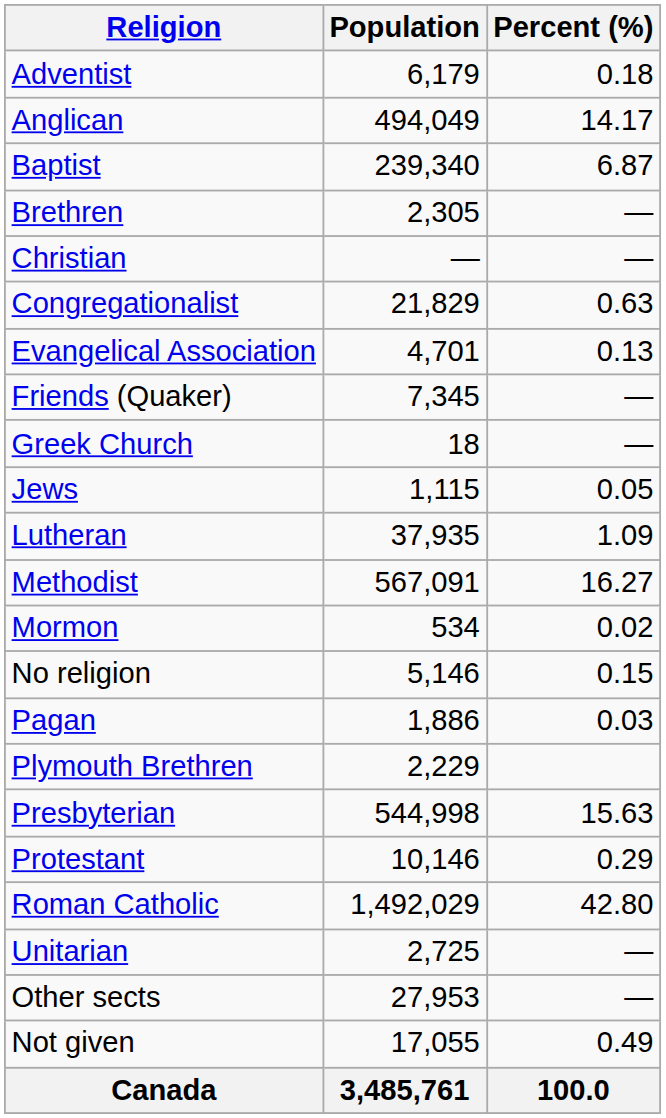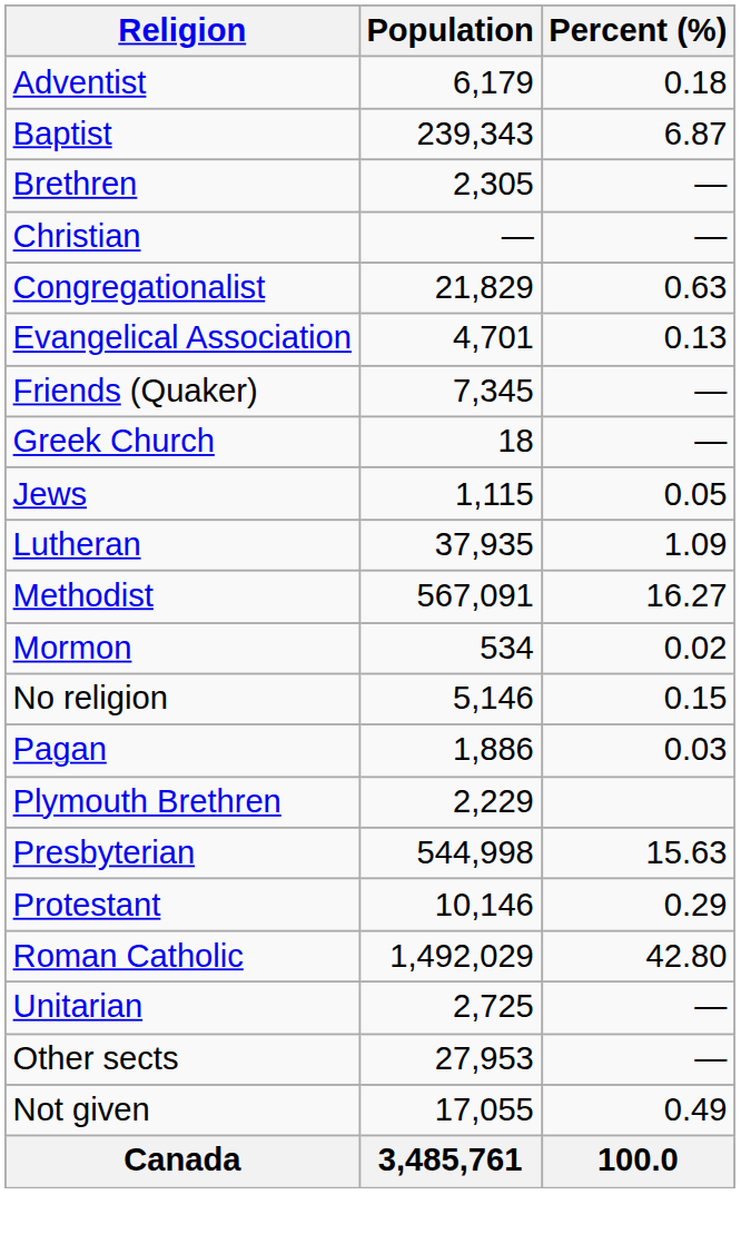 <table class="wikitable sortable" style="text-align:right">
 <tr>
 <th><a href='#'>Religion</a></th>
 <th>Population<br></th>
 <th>Percent (%)</th>
 </tr>
 <tr>
 <td align=left><a href='#'>Adventist</a></td>
 <td>6,179</td>
 <td>0.18</td>
 </tr>
 <tr>
-<td align=left><a href='#'>Anglican</a></td>
-<td>494,049</td>
-<td>14.17</td>
-</tr>
-<tr>
 <td align=left><a href='#'>Baptist</a></td>
-<td>239,340</td>
+<td>239,343</td>
 <td>6.87</td>
 </tr>
 <tr>
 <td align=left><a href='#'>Brethren</a></td>
 <td>2,305</td>
 <td>—</td>
 </tr>
 <tr>
 <td align=left><a href='#'>Christian</a></td>
 <td>—</td>
 <td>—</td>
 </tr>
 <tr>
 <td align=left><a href='#'>Congregationalist</a></td>
 <td>21,829</td>
 <td>0.63</td>
 </tr>
 <tr>
 <td align=left><a href='#'>Evangelical Association</a></td>
 <td>4,701</td>
 <td>0.13</td>
 </tr>
 <tr>
 <td align=left><a href='#'>Friends</a> (Quaker)</td>
 <td>7,345</td>
 <td>—</td>
 </tr>
 <tr>
 <td align=left><a href='#'>Greek Church</a></td>
 <td>18</td>
 <td>—</td>
 </tr>
 <tr>
 <td align=left><a href='#'>Jews</a></td>
 <td>1,115</td>
 <td>0.05</td>
 </tr>
 <tr>
 <td align=left><a href='#'>Lutheran</a></td>
 <td>37,935</td>
 <td>1.09</td>
 </tr>
 <tr>
 <td align=left><a href='#'>Methodist</a></td>
 <td>567,091</td>
 <td>16.27</td>
 </tr>
 <tr>
 <td align=left><a href='#'>Mormon</a></td>
 <td>534</td>
 <td>0.02</td>
 </tr>
 <tr>
 <td align=left>No religion</td>
 <td>5,146</td>
 <td>0.15</td>
 </tr>
 <tr>
 <td align=left><a href='#'>Pagan</a></td>
 <td>1,886</td>
 <td>0.03</td>
 </tr>
 <tr>
 <td align=left><a href='#'>Plymouth Brethren</a></td>
 <td>2,229</td>
 <td></td>
 </tr>
 <tr>
 <td align=left><a href='#'>Presbyterian</a></td>
 <td>544,998</td>
 <td>15.63</td>
 </tr>
 <tr>
 <td align=left><a href='#'>Protestant</a></td>
 <td>10,146</td>
 <td>0.29</td>
 </tr>
 <tr>
 <td align=left><a href='#'>Roman Catholic</a></td>
 <td>1,492,029</td>
 <td>42.80</td>
 </tr>
 <tr>
 <td align=left><a href='#'>Unitarian</a></td>
 <td>2,725</td>
 <td>—</td>
 </tr>
 <tr>
 <td align=left>Other sects</td>
 <td>27,953</td>
 <td>—</td>
 </tr>
 <tr>
 <td align=left>Not given</td>
 <td>17,055</td>
 <td>0.49</td>
 </tr>
 <tr class="sortbottom">
 <th align=center>Canada</th>
 <th>3,485,761</th>
 <th>100.0</th>
 </tr>
 <tr>
 </tr>
 </table>
